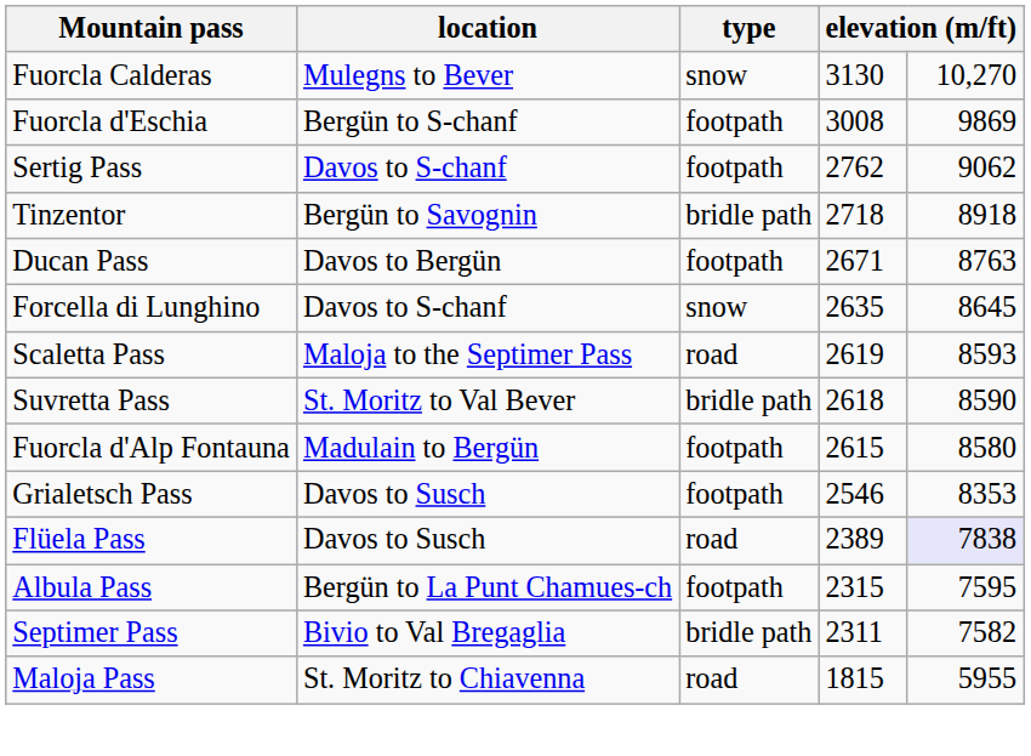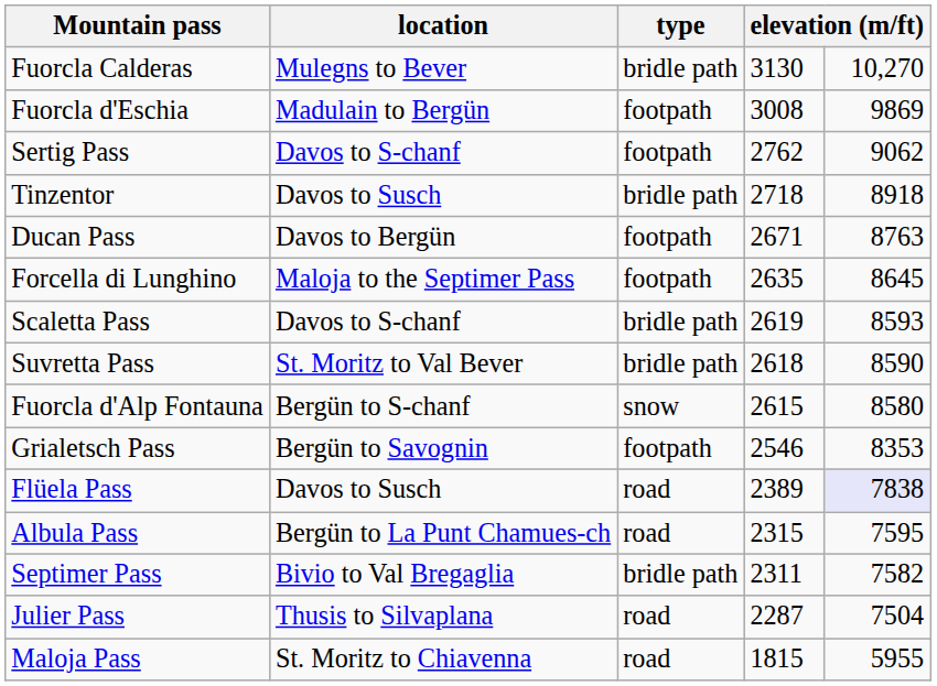 <table class="wikitable sortable">
 <tr>
 <th>Mountain pass</th>
 <th>location</th>
 <th>type</th>
 <th colspan=2>elevation (m/ft)</th>
 </tr>
 <tr>
 <td>Fuorcla Calderas</td>
 <td><a href='#'>Mulegns</a> to <a href='#'>Bever</a></td>
-<td>snow</td>
+<td>bridle path</td>
 <td>3130</td>
 <td align=right>10,270</td>
 </tr>
 <tr>
 <td>Fuorcla d'Eschia</td>
-<td>Bergün to S-chanf</td>
+<td><a href='#'>Madulain</a> to <a href='#'>Bergün</a></td>
 <td>footpath</td>
 <td>3008</td>
 <td align=right>9869</td>
 </tr>
 <tr>
 <td>Sertig Pass</td>
 <td><a href='#'>Davos</a> to <a href='#'>S-chanf</a></td>
 <td>footpath</td>
 <td>2762</td>
 <td align=right>9062</td>
 </tr>
 <tr>
 <td>Tinzentor</td>
-<td>Bergün to <a href='#'>Savognin</a></td>
+<td>Davos to <a href='#'>Susch</a></td>
 <td>bridle path</td>
 <td>2718</td>
 <td align=right>8918</td>
 </tr>
 <tr>
 <td>Ducan Pass</td>
 <td>Davos to Bergün</td>
 <td>footpath</td>
 <td>2671</td>
 <td align=right>8763</td>
 </tr>
 <tr>
 <td>Forcella di Lunghino</td>
-<td>Davos to S-chanf</td>
-<td>snow</td>
+<td><a href='#'>Maloja</a> to the <a href='#'>Septimer Pass</a></td>
+<td>footpath</td>
 <td>2635</td>
 <td align=right>8645</td>
 </tr>
 <tr>
 <td>Scaletta Pass</td>
-<td><a href='#'>Maloja</a> to the <a href='#'>Septimer Pass</a></td>
-<td>road</td>
+<td>Davos to S-chanf</td>
+<td>bridle path</td>
 <td>2619</td>
 <td align=right>8593</td>
 </tr>
 <tr>
 <td>Suvretta Pass</td>
 <td><a href='#'>St. Moritz</a> to Val Bever</td>
 <td>bridle path</td>
 <td>2618</td>
 <td align=right>8590</td>
 </tr>
 <tr>
 <td>Fuorcla d'Alp Fontauna</td>
-<td><a href='#'>Madulain</a> to <a href='#'>Bergün</a></td>
-<td>footpath</td>
+<td>Bergün to S-chanf</td>
+<td>snow</td>
 <td>2615</td>
 <td align=right>8580</td>
 </tr>
 <tr>
 <td>Grialetsch Pass</td>
-<td>Davos to <a href='#'>Susch</a></td>
+<td>Bergün to <a href='#'>Savognin</a></td>
 <td>footpath</td>
 <td>2546</td>
 <td align=right>8353</td>
 </tr>
 <tr>
 <td><a href='#'>Flüela Pass</a></td>
 <td>Davos to Susch</td>
 <td>road</td>
 <td>2389</td>
 <td align=right style="background: lavender;">7838</td>
 </tr>
 <tr>
 <td><a href='#'>Albula Pass</a></td>
 <td>Bergün to <a href='#'>La Punt Chamues-ch</a></td>
-<td>footpath</td>
+<td>road</td>
 <td>2315</td>
 <td align=right>7595</td>
 </tr>
 <tr>
 <td><a href='#'>Septimer Pass</a></td>
 <td><a href='#'>Bivio</a> to Val <a href='#'>Bregaglia</a></td>
 <td>bridle path</td>
 <td>2311</td>
 <td align=right>7582</td>
 </tr>
 <tr>
+<td><a href='#'>Julier Pass</a></td>
+<td><a href='#'>Thusis</a> to <a href='#'>Silvaplana</a></td>
+<td>road</td>
+<td>2287</td>
+<td align=right>7504</td>
+</tr>
+<tr>
 <td><a href='#'>Maloja Pass</a></td>
 <td>St. Moritz to <a href='#'>Chiavenna</a></td>
 <td>road</td>
 <td>1815</td>
 <td align=right>5955</td>
 </tr>
 </table>
